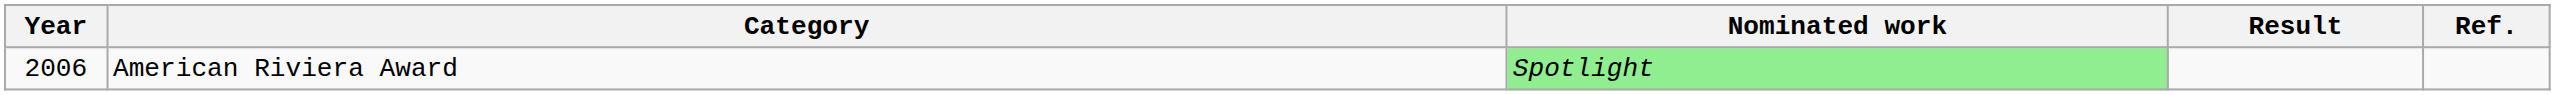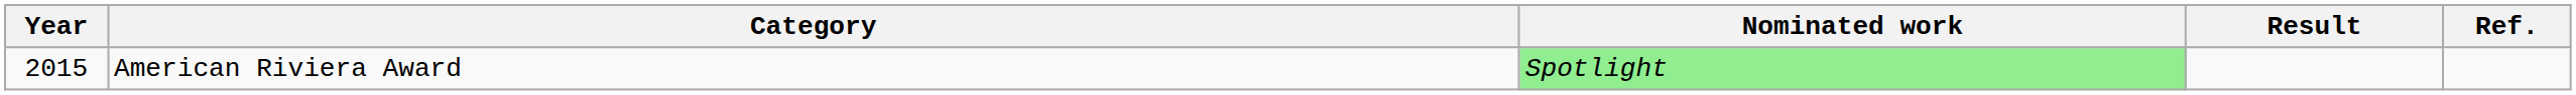 <table class="wikitable" style="width:80%;">
 <tr>
 <th style="width:4%;">Year</th>
 <th style="width:55%;">Category</th>
 <th style="width:26%;">Nominated work</th>
 <th style="width:10%;">Result</th>
 <th width=5%>Ref.</th>
 </tr>
 <tr>
-<td align="center">2006</td>
+<td align="center">2015</td>
 <td>American Riviera Award </td>
 <td style="background: lightgreen;"><em>Spotlight</em></td>
 <td></td>
 <td></td>
 </tr>
 </table>
